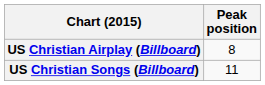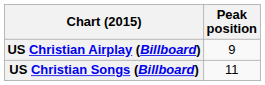 <table class="wikitable sortable plainrowheaders" style="text-align:center">
 <tr>
 <th scope="col">Chart (2015)</th>
 <th scope="col">Peak<br>position</th>
 </tr>
 <tr>
 <th scope="row">US <a href='#'>Christian Airplay</a> (<em><a href='#'>Billboard</a></em>)</th>
-<td>8</td>
+<td>9</td>
 </tr>
 <tr>
 <th scope="row">US <a href='#'>Christian Songs</a> (<em><a href='#'>Billboard</a></em>)</th>
 <td>11</td>
 </tr>
 </table>
